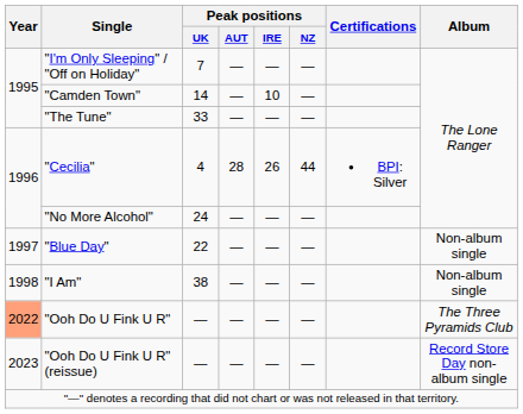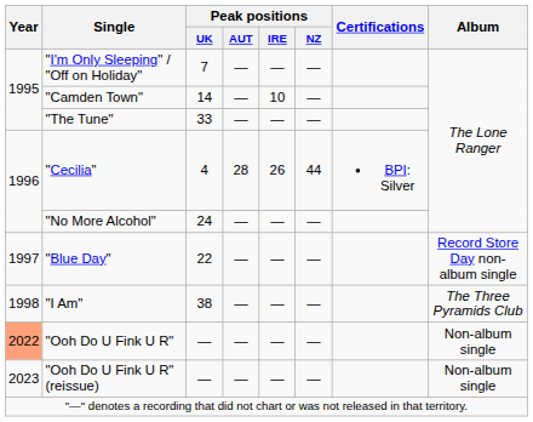 <table class="wikitable plainrowheaders" style="text-align:center;">
 <tr>
 <th rowspan="2">Year</th>
 <th rowspan="2" style="width:10em;">Single</th>
 <th colspan="4">Peak positions</th>
 <th scope="col" rowspan="2"><a href='#'>Certifications</a></th>
 <th rowspan="2">Album</th>
 </tr>
 <tr>
 <th style="width:35px;"><small><a href='#'>UK</a></small><br></th>
 <th style="width:35px;"><small><a href='#'>AUT</a></small><br></th>
 <th style="width:35px;"><small><a href='#'>IRE</a></small><br></th>
 <th style="width:35px;"><small><a href='#'>NZ</a></small><br></th>
 </tr>
 <tr>
 <td rowspan="3">1995</td>
 <td style="text-align:left;">"<a href='#'>I'm Only Sleeping</a>" / <br>"Off on Holiday"</td>
 <td>7</td>
 <td>—</td>
 <td>—</td>
 <td>—</td>
 <td></td>
 <td rowspan="5"><em>The Lone Ranger</em></td>
 </tr>
 <tr>
 <td style="text-align:left;">"Camden Town"</td>
 <td>14</td>
 <td>—</td>
 <td>10</td>
 <td>—</td>
 <td></td>
 </tr>
 <tr>
 <td style="text-align:left;">"The Tune"</td>
 <td>33</td>
 <td>—</td>
 <td>—</td>
 <td>—</td>
 <td></td>
 </tr>
 <tr>
 <td rowspan="2">1996</td>
 <td style="text-align:left;">"<a href='#'>Cecilia</a>"</td>
 <td>4</td>
 <td>28</td>
 <td>26</td>
 <td>44</td>
 <td><br><ul><li><a href='#'>BPI</a>: Silver</li></ul></td>
 </tr>
 <tr>
 <td style="text-align:left;">"No More Alcohol"</td>
 <td>24</td>
 <td>—</td>
 <td>—</td>
 <td>—</td>
 <td></td>
 </tr>
 <tr>
 <td>1997</td>
 <td style="text-align:left;">"<a href='#'>Blue Day</a>"</td>
 <td>22</td>
 <td>—</td>
 <td>—</td>
 <td>—</td>
 <td></td>
-<td>Non-album single</td>
+<td><a href='#'>Record Store Day</a> non-album single</td>
 </tr>
 <tr>
 <td>1998</td>
 <td style="text-align:left;">"I Am"</td>
 <td>38</td>
 <td>—</td>
 <td>—</td>
 <td>—</td>
 <td></td>
-<td>Non-album single</td>
+<td><em>The Three Pyramids Club</em></td>
 </tr>
 <tr>
 <td style="background: lightsalmon;">2022</td>
 <td style="text-align:left;">"Ooh Do U Fink U R"<br></td>
 <td>—</td>
 <td>—</td>
 <td>—</td>
 <td>—</td>
 <td></td>
-<td><em>The Three Pyramids Club</em></td>
+<td>Non-album single</td>
 </tr>
 <tr>
 <td>2023</td>
 <td style="text-align:left;">"Ooh Do U Fink U R" (reissue)<br></td>
 <td>—</td>
 <td>—</td>
 <td>—</td>
 <td>—</td>
 <td></td>
-<td><a href='#'>Record Store Day</a> non-album single</td>
+<td>Non-album single</td>
 </tr>
 <tr>
 <td colspan="10" style="font-size:85%">"—" denotes a recording that did not chart or was not released in that territory.</td>
 </tr>
 </table>
